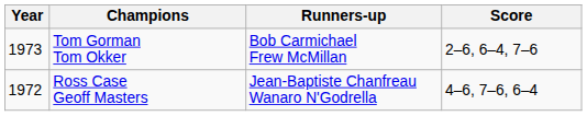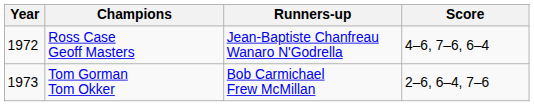 <table class="wikitable">
 <tr>
 <th style="width:40px">Year</th>
 <th style="width:200px">Champions</th>
 <th style="width:200px">Runners-up</th>
 <th style="width:140px" class="unsortable">Score</th>
 </tr>
 <tr>
+<td>1972</td>
+<td> <a href='#'>Ross Case</a><br> <a href='#'>Geoff Masters</a></td>
+<td> <a href='#'>Jean-Baptiste Chanfreau</a><br> <a href='#'>Wanaro N'Godrella</a></td>
+<td>4–6, 7–6, 6–4</td>
+</tr>
+<tr>
 <td>1973</td>
 <td> <a href='#'>Tom Gorman</a><br> <a href='#'>Tom Okker</a></td>
 <td> <a href='#'>Bob Carmichael</a><br> <a href='#'>Frew McMillan</a></td>
 <td>2–6, 6–4, 7–6</td>
 </tr>
-<tr>
-<td>1972</td>
-<td> <a href='#'>Ross Case</a><br> <a href='#'>Geoff Masters</a></td>
-<td> <a href='#'>Jean-Baptiste Chanfreau</a><br> <a href='#'>Wanaro N'Godrella</a></td>
-<td>4–6, 7–6, 6–4</td>
-</tr>
 </table>
